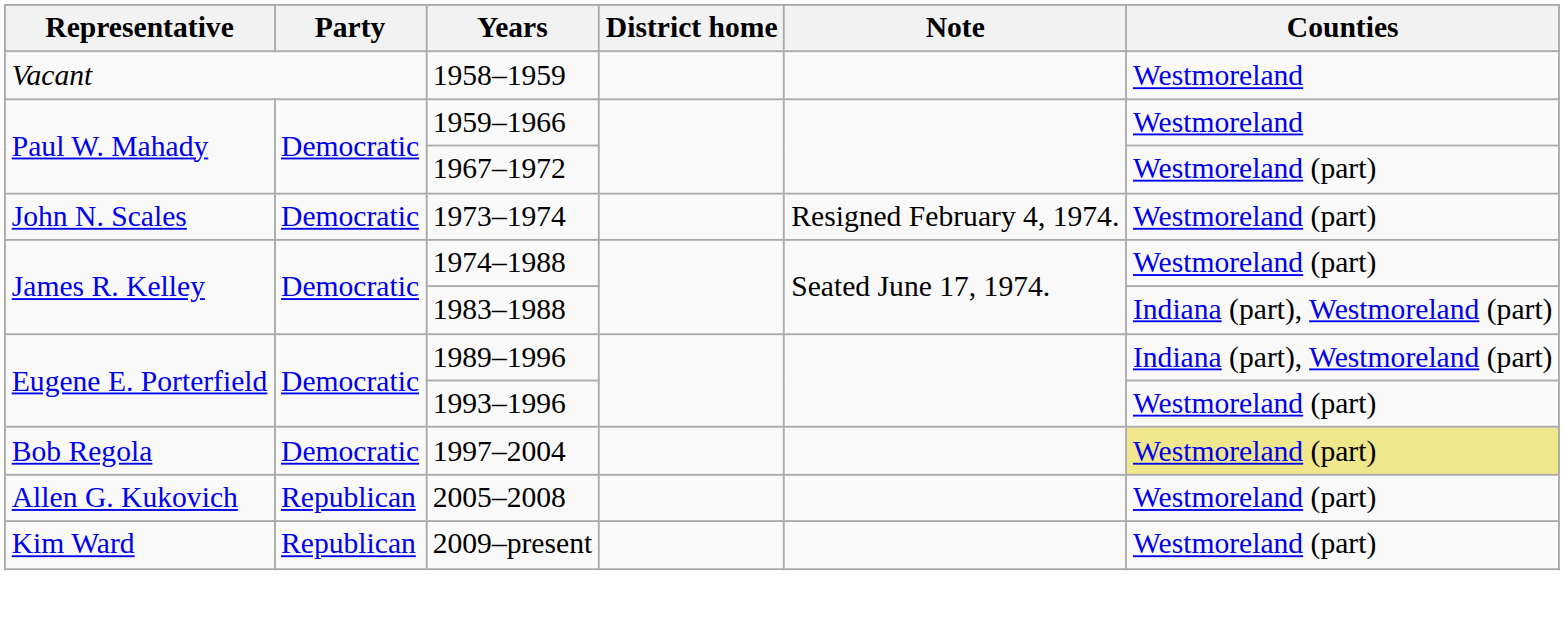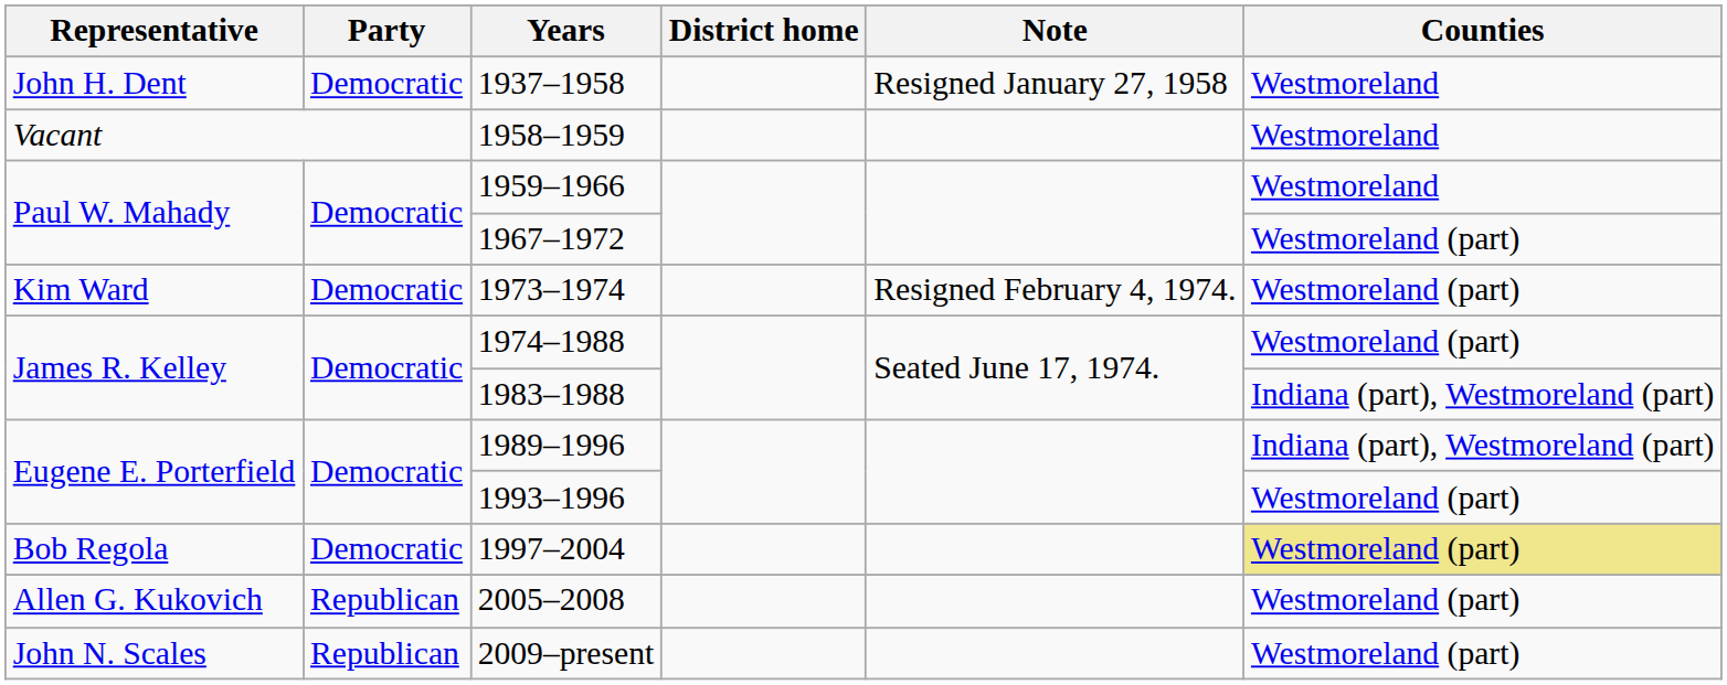 <table class=wikitable>
 <tr valign=bottom>
 <th>Representative</th>
 <th>Party</th>
 <th>Years</th>
 <th>District home</th>
 <th>Note</th>
 <th>Counties</th>
+</tr>
+<tr>
+<td><a href='#'>John H. Dent</a></td>
+<td><a href='#'>Democratic</a></td>
+<td>1937–1958</td>
+<td></td>
+<td>Resigned January 27, 1958</td>
+<td><a href='#'>Westmoreland</a></td>
 </tr>
 <tr>
 <td colspan=2><em>Vacant</em></td>
 <td>1958–1959</td>
 <td></td>
 <td></td>
 <td><a href='#'>Westmoreland</a></td>
 </tr>
 <tr>
 <td rowspan=2><a href='#'>Paul W. Mahady</a></td>
 <td rowspan=2><a href='#'>Democratic</a></td>
 <td>1959–1966</td>
 <td rowspan=2> </td>
 <td rowspan=2> </td>
 <td><a href='#'>Westmoreland</a></td>
 </tr>
 <tr>
 <td>1967–1972</td>
 <td><a href='#'>Westmoreland</a> (part)</td>
 </tr>
 <tr>
-<td><a href='#'>John N. Scales</a></td>
+<td><a href='#'>Kim Ward</a></td>
 <td><a href='#'>Democratic</a></td>
 <td>1973–1974</td>
 <td></td>
 <td>Resigned February 4, 1974.</td>
 <td><a href='#'>Westmoreland</a> (part)</td>
 </tr>
 <tr>
 <td rowspan=2><a href='#'>James R. Kelley</a></td>
 <td rowspan=2><a href='#'>Democratic</a></td>
 <td>1974–1988</td>
 <td rowspan=2> </td>
 <td rowspan=2>Seated June 17, 1974.</td>
 <td><a href='#'>Westmoreland</a> (part)</td>
 </tr>
 <tr>
 <td>1983–1988</td>
 <td><a href='#'>Indiana</a> (part), <a href='#'>Westmoreland</a> (part)</td>
 </tr>
 <tr>
 <td rowspan=2><a href='#'>Eugene E. Porterfield</a></td>
 <td rowspan=2><a href='#'>Democratic</a></td>
 <td>1989–1996</td>
 <td rowspan=2> </td>
 <td rowspan=2> </td>
 <td><a href='#'>Indiana</a> (part), <a href='#'>Westmoreland</a> (part)</td>
 </tr>
 <tr>
 <td>1993–1996</td>
 <td><a href='#'>Westmoreland</a> (part)</td>
 </tr>
 <tr>
 <td><a href='#'>Bob Regola</a></td>
 <td><a href='#'>Democratic</a></td>
 <td>1997–2004</td>
 <td></td>
 <td></td>
 <td style="background: khaki;"><a href='#'>Westmoreland</a> (part)</td>
 </tr>
 <tr>
 <td><a href='#'>Allen G. Kukovich</a></td>
 <td><a href='#'>Republican</a></td>
 <td>2005–2008</td>
 <td></td>
 <td></td>
 <td><a href='#'>Westmoreland</a> (part)</td>
 </tr>
 <tr>
-<td><a href='#'>Kim Ward</a></td>
+<td><a href='#'>John N. Scales</a></td>
 <td><a href='#'>Republican</a></td>
 <td>2009–present</td>
 <td></td>
 <td></td>
 <td><a href='#'>Westmoreland</a> (part)</td>
 </tr>
 </table>
